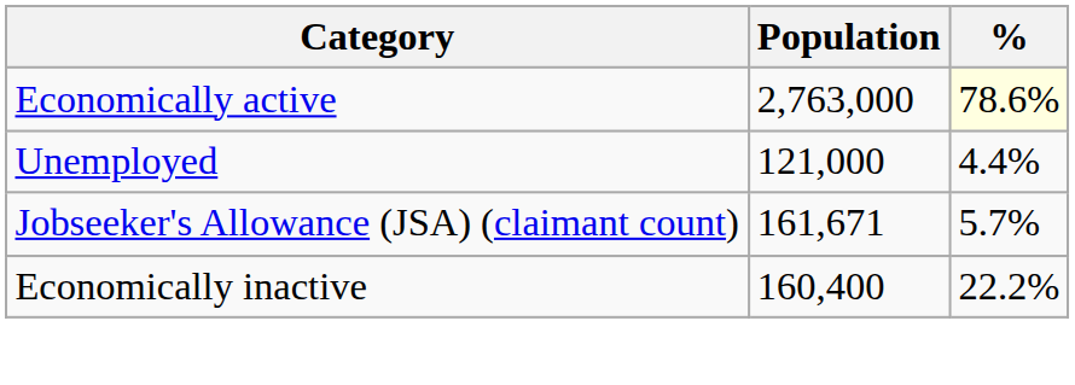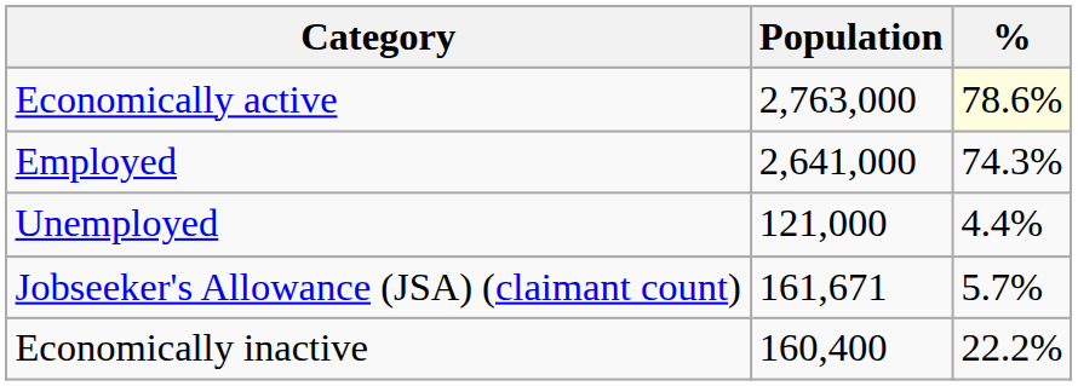 <table class="wikitable sortable static-row-numbers static-row-header-text">
 <tr>
 <th>Category</th>
 <th>Population</th>
 <th>%</th>
 </tr>
 <tr>
 <td><a href='#'>Economically active</a></td>
 <td>2,763,000</td>
 <td style="background: lightyellow;">78.6%</td>
+</tr>
+<tr>
+<td><a href='#'>Employed</a></td>
+<td>2,641,000</td>
+<td>74.3%</td>
 </tr>
 <tr>
 <td><a href='#'>Unemployed</a></td>
 <td>121,000</td>
 <td>4.4%</td>
 </tr>
 <tr>
 <td><a href='#'>Jobseeker's Allowance</a> (JSA) (<a href='#'>claimant count</a>)</td>
 <td>161,671</td>
 <td>5.7%</td>
 </tr>
 <tr>
 <td>Economically inactive</td>
 <td>160,400</td>
 <td>22.2%</td>
 </tr>
 </table>
